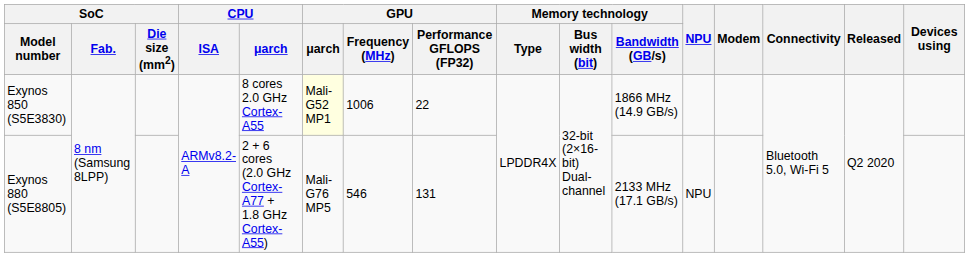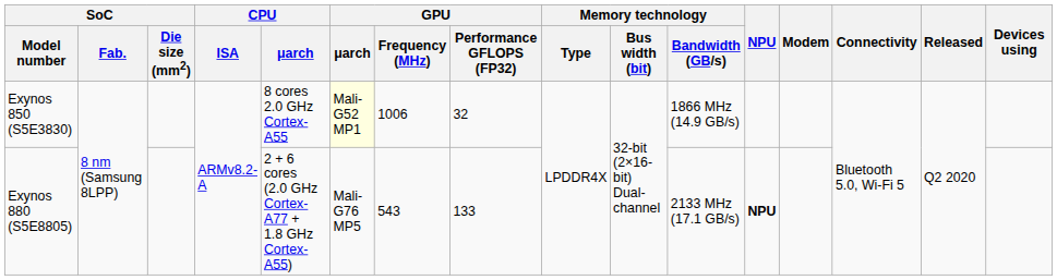 <table class="wikitable">
 <tr>
 <th colspan="3">SoC</th>
 <th colspan="2"><a href='#'>CPU</a></th>
 <th colspan="3">GPU</th>
 <th colspan="3">Memory technology</th>
 <th rowspan="2"><a href='#'>NPU</a></th>
 <th rowspan="2">Modem</th>
 <th rowspan="2">Connectivity</th>
 <th rowspan="2">Released</th>
 <th rowspan="2" style="min-width:70px">Devices using</th>
 </tr>
 <tr>
 <th>Model number</th>
 <th><a href='#'>Fab.</a></th>
 <th><a href='#'>Die</a> size (mm<sup>2</sup>)</th>
 <th><a href='#'>ISA</a></th>
 <th><a href='#'>μarch</a></th>
 <th>μarch</th>
 <th>Frequency (<a href='#'>MHz</a>)</th>
 <th>Performance GFLOPS (FP32)</th>
 <th>Type</th>
 <th>Bus width (<a href='#'>bit</a>)</th>
 <th><a href='#'>Bandwidth</a> (<a href='#'>GB</a>/s)</th>
 </tr>
 <tr>
 <td>Exynos 850 (S5E3830)</td>
 <td rowspan="2"><a href='#'>8 nm</a> (Samsung 8LPP)</td>
 <td></td>
 <td rowspan="2"><a href='#'>ARMv8.2-A</a></td>
 <td>8 cores 2.0 GHz <a href='#'>Cortex-A55</a></td>
 <td style="background: lightyellow;">Mali-G52 MP1</td>
 <td>1006</td>
-<td>22</td>
+<td>32</td>
 <td rowspan="2">LPDDR4X</td>
 <td rowspan="2">32-bit (2×16-bit) Dual-channel</td>
 <td>1866 MHz (14.9 GB/s)</td>
 <td></td>
 <td></td>
 <td rowspan="2">Bluetooth 5.0, Wi-Fi 5</td>
 <td rowspan="2">Q2 2020</td>
 <td></td>
 </tr>
 <tr>
 <td>Exynos 880 (S5E8805)</td>
 <td></td>
 <td>2 + 6 cores (2.0 GHz <a href='#'>Cortex-A77</a> + 1.8 GHz <a href='#'>Cortex-A55</a>)</td>
 <td>Mali-G76 MP5</td>
-<td>546</td>
-<td>131</td>
+<td>543</td>
+<td>133</td>
 <td>2133 MHz (17.1 GB/s)</td>
-<td>NPU</td>
+<td><strong>NPU</strong></td>
 <td></td>
 <td></td>
 </tr>
 </table>
